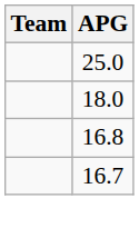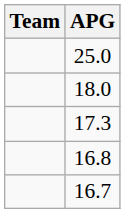 <table class=wikitable>
 <tr>
 <th>Team</th>
 <th>APG</th>
 </tr>
 <tr>
 <td></td>
 <td align=center>25.0</td>
 </tr>
 <tr>
 <td></td>
 <td align=center>18.0</td>
 </tr>
 <tr>
 <td></td>
+<td align=center>17.3</td>
+</tr>
+<tr>
+<td></td>
 <td align=center>16.8</td>
 </tr>
 <tr>
 <td></td>
 <td align=center>16.7</td>
 </tr>
 </table>
